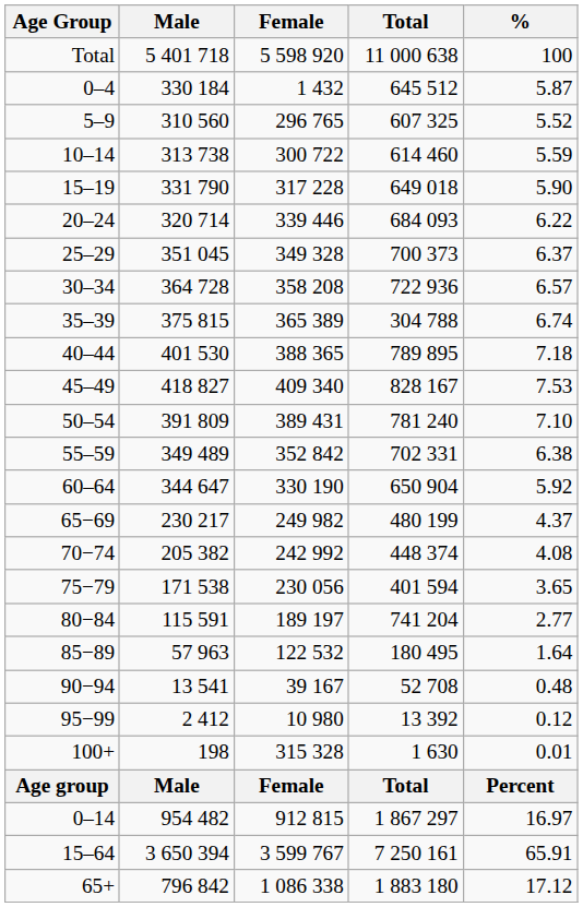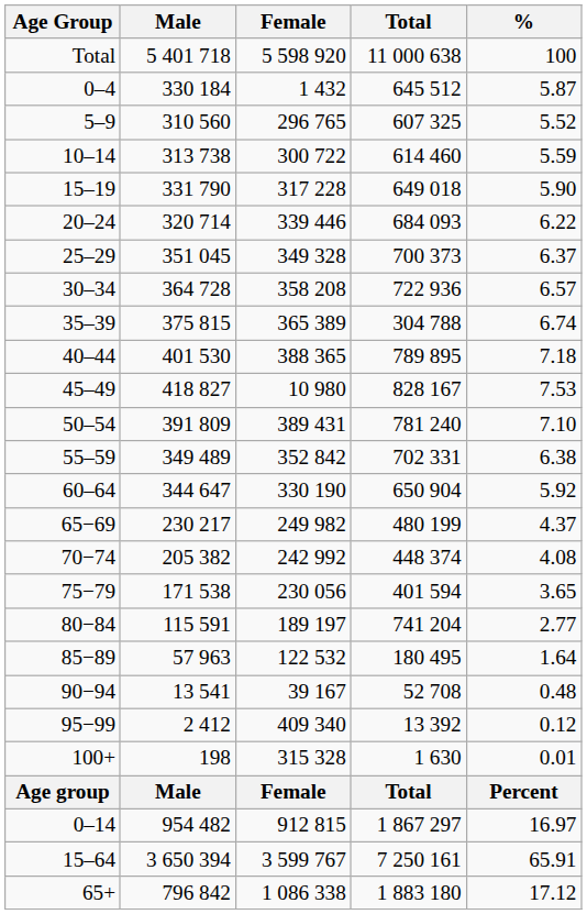 <table class="wikitable">
 <tr>
 <th width="80pt">Age Group</th>
 <th width="80pt">Male</th>
 <th width="80pt">Female</th>
 <th width="80pt">Total</th>
 <th width="80pt">%</th>
 </tr>
 <tr>
 <td align="right">Total</td>
 <td align="right">5 401 718</td>
 <td align="right">5 598 920</td>
 <td align="right">11 000 638</td>
 <td align="right">100</td>
 </tr>
 <tr>
 <td align="right">0–4</td>
 <td align="right">330 184</td>
 <td align="right">1 432</td>
 <td align="right">645 512</td>
 <td align="right">5.87</td>
 </tr>
 <tr>
 <td align="right">5–9</td>
 <td align="right">310 560</td>
 <td align="right">296 765</td>
 <td align="right">607 325</td>
 <td align="right">5.52</td>
 </tr>
 <tr>
 <td align="right">10–14</td>
 <td align="right">313 738</td>
 <td align="right">300 722</td>
 <td align="right">614 460</td>
 <td align="right">5.59</td>
 </tr>
 <tr>
 <td align="right">15–19</td>
 <td align="right">331 790</td>
 <td align="right">317 228</td>
 <td align="right">649 018</td>
 <td align="right">5.90</td>
 </tr>
 <tr>
 <td align="right">20–24</td>
 <td align="right">320 714</td>
 <td align="right">339 446</td>
 <td align="right">684 093</td>
 <td align="right">6.22</td>
 </tr>
 <tr>
 <td align="right">25–29</td>
 <td align="right">351 045</td>
 <td align="right">349 328</td>
 <td align="right">700 373</td>
 <td align="right">6.37</td>
 </tr>
 <tr>
 <td align="right">30–34</td>
 <td align="right">364 728</td>
 <td align="right">358 208</td>
 <td align="right">722 936</td>
 <td align="right">6.57</td>
 </tr>
 <tr>
 <td align="right">35–39</td>
 <td align="right">375 815</td>
 <td align="right">365 389</td>
 <td align="right">304 788</td>
 <td align="right">6.74</td>
 </tr>
 <tr>
 <td align="right">40–44</td>
 <td align="right">401 530</td>
 <td align="right">388 365</td>
 <td align="right">789 895</td>
 <td align="right">7.18</td>
 </tr>
 <tr>
 <td align="right">45–49</td>
 <td align="right">418 827</td>
-<td align="right">409 340</td>
+<td align="right">10 980</td>
 <td align="right">828 167</td>
 <td align="right">7.53</td>
 </tr>
 <tr>
 <td align="right">50–54</td>
 <td align="right">391 809</td>
 <td align="right">389 431</td>
 <td align="right">781 240</td>
 <td align="right">7.10</td>
 </tr>
 <tr>
 <td align="right">55–59</td>
 <td align="right">349 489</td>
 <td align="right">352 842</td>
 <td align="right">702 331</td>
 <td align="right">6.38</td>
 </tr>
 <tr>
 <td align="right">60–64</td>
 <td align="right">344 647</td>
 <td align="right">330 190</td>
 <td align="right">650 904</td>
 <td align="right">5.92</td>
 </tr>
 <tr>
 <td align="right">65−69</td>
 <td align="right">230 217</td>
 <td align="right">249 982</td>
 <td align="right">480 199</td>
 <td align="right">4.37</td>
 </tr>
 <tr>
 <td align="right">70−74</td>
 <td align="right">205 382</td>
 <td align="right">242 992</td>
 <td align="right">448 374</td>
 <td align="right">4.08</td>
 </tr>
 <tr>
 <td align="right">75−79</td>
 <td align="right">171 538</td>
 <td align="right">230 056</td>
 <td align="right">401 594</td>
 <td align="right">3.65</td>
 </tr>
 <tr>
 <td align="right">80−84</td>
 <td align="right">115 591</td>
 <td align="right">189 197</td>
 <td align="right">741 204</td>
 <td align="right">2.77</td>
 </tr>
 <tr>
 <td align="right">85−89</td>
 <td align="right">57 963</td>
 <td align="right">122 532</td>
 <td align="right">180 495</td>
 <td align="right">1.64</td>
 </tr>
 <tr>
 <td align="right">90−94</td>
 <td align="right">13 541</td>
 <td align="right">39 167</td>
 <td align="right">52 708</td>
 <td align="right">0.48</td>
 </tr>
 <tr>
 <td align="right">95−99</td>
 <td align="right">2 412</td>
-<td align="right">10 980</td>
+<td align="right">409 340</td>
 <td align="right">13 392</td>
 <td align="right">0.12</td>
 </tr>
 <tr>
 <td align="right">100+</td>
 <td align="right">198</td>
 <td align="right">315 328</td>
 <td align="right">1 630</td>
 <td align="right">0.01</td>
 </tr>
 <tr>
 <th width="50">Age group</th>
 <th width="80pt">Male</th>
 <th width="80">Female</th>
 <th width="80">Total</th>
 <th width="50">Percent</th>
 </tr>
 <tr>
 <td align="right">0–14</td>
 <td align="right">954 482</td>
 <td align="right">912 815</td>
 <td align="right">1 867 297</td>
 <td align="right">16.97</td>
 </tr>
 <tr>
 <td align="right">15–64</td>
 <td align="right">3 650 394</td>
 <td align="right">3 599 767</td>
 <td align="right">7 250 161</td>
 <td align="right">65.91</td>
 </tr>
 <tr>
 <td align="right">65+</td>
 <td align="right">796 842</td>
 <td align="right">1 086 338</td>
 <td align="right">1 883 180</td>
 <td align="right">17.12</td>
 </tr>
 <tr>
 </tr>
 </table>
